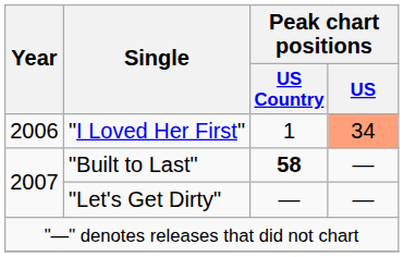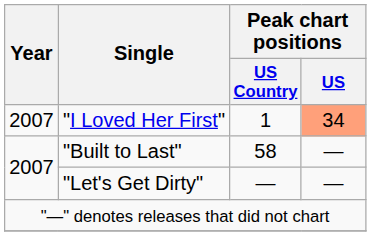 <table class="wikitable" style="text-align:center;">
 <tr>
 <th rowspan="2">Year</th>
 <th rowspan="2">Single</th>
 <th colspan="2">Peak chart<br>positions</th>
 </tr>
 <tr style="font-size:smaller;">
 <th width="45"><a href='#'>US Country</a></th>
 <th width="45"><a href='#'>US</a></th>
 </tr>
 <tr>
-<td>2006</td>
+<td>2007</td>
 <td align="left">"<a href='#'>I Loved Her First</a>"</td>
 <td>1</td>
 <td style="background: lightsalmon;">34</td>
 </tr>
 <tr>
 <td rowspan="2">2007</td>
 <td align="left">"Built to Last"</td>
-<td><strong>58</strong></td>
+<td>58</td>
 <td>—</td>
 </tr>
 <tr>
 <td align="left">"Let's Get Dirty"</td>
 <td>—</td>
 <td>—</td>
 </tr>
 <tr>
 <td align="center" colspan="4"><small>"—" denotes releases that did not chart</small></td>
 </tr>
 <tr>
 </tr>
 </table>
